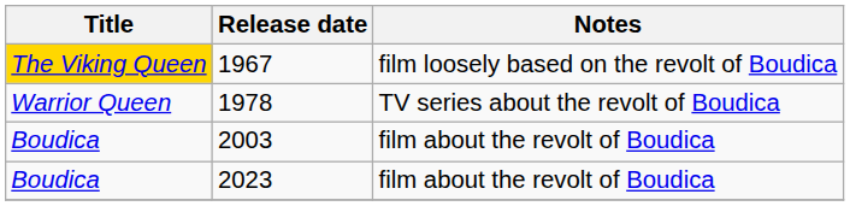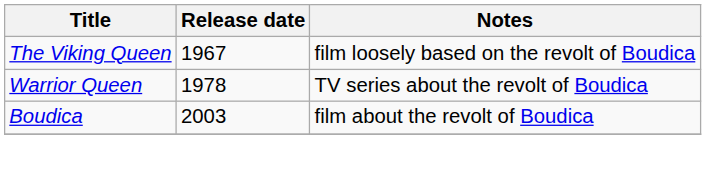 <table class="wikitable sortable">
 <tr>
 <th scope="col">Title</th>
 <th scope="col">Release date</th>
 <th scope="col" class="unsortable">Notes</th>
 </tr>
 <tr>
-<td style="background: gold;"><em><a href='#'>The Viking Queen</a></em></td>
+<td><em><a href='#'>The Viking Queen</a></em></td>
 <td>1967</td>
 <td>film loosely based on the revolt of <a href='#'>Boudica</a></td>
 </tr>
 <tr>
 <td><em><a href='#'>Warrior Queen</a></em></td>
 <td>1978</td>
 <td>TV series about the revolt of <a href='#'>Boudica</a></td>
 </tr>
 <tr>
 <td><em><a href='#'>Boudica</a></em></td>
 <td>2003</td>
 <td>film about the revolt of <a href='#'>Boudica</a></td>
 </tr>
 <tr>
-<td><em><a href='#'>Boudica</a></em></td>
-<td>2023</td>
-<td>film about the revolt of <a href='#'>Boudica</a></td>
-</tr>
-<tr>
 </tr>
 </table>
